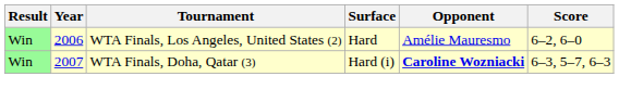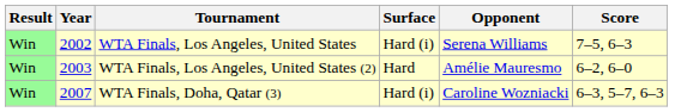 <table class="sortable wikitable">
 <tr>
 <th>Result</th>
 <th>Year</th>
 <th>Tournament</th>
 <th>Surface</th>
 <th>Opponent</th>
 <th>Score</th>
 </tr>
 <tr bgcolor=ffffcc>
 <td bgcolor=98FB98>Win</td>
-<td><a href='#'>2006</a></td>
+<td><a href='#'>2002</a></td>
+<td><a href='#'>WTA Finals</a>, Los Angeles, United States</td>
+<td>Hard (i)</td>
+<td> <a href='#'>Serena Williams</a></td>
+<td>7–5, 6–3</td>
+</tr>
+<tr bgcolor=ffffcc>
+<td bgcolor=98FB98>Win</td>
+<td><a href='#'>2003</a></td>
 <td>WTA Finals, Los Angeles, United States <small>(2)</small></td>
 <td>Hard</td>
 <td> <a href='#'>Amélie Mauresmo</a></td>
 <td>6–2, 6–0</td>
 </tr>
 <tr bgcolor=ffffcc>
 <td bgcolor=98FB98>Win</td>
 <td><a href='#'>2007</a></td>
 <td>WTA Finals, Doha, Qatar <small>(3)</small></td>
 <td>Hard (i)</td>
-<td><strong> <a href='#'>Caroline Wozniacki</a></strong></td>
+<td> <a href='#'>Caroline Wozniacki</a></td>
 <td>6–3, 5–7, 6–3</td>
 </tr>
 </table>
